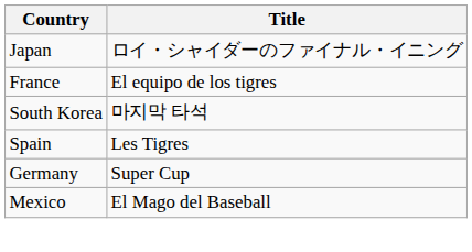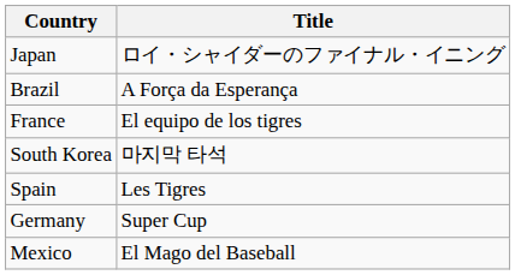 <table class="wikitable">
 <tr>
 <th>Country</th>
 <th>Title</th>
 </tr>
 <tr>
 <td>Japan</td>
 <td>ロイ・シャイダーのファイナル・イニング</td>
+</tr>
+<tr>
+<td>Brazil</td>
+<td>A Força da Esperança</td>
 </tr>
 <tr>
 <td>France</td>
 <td>El equipo de los tigres</td>
 </tr>
 <tr>
 <td>South Korea</td>
 <td>마지막 타석</td>
 </tr>
 <tr>
 <td>Spain</td>
 <td>Les Tigres</td>
 </tr>
 <tr>
 <td>Germany</td>
 <td>Super Cup</td>
 </tr>
 <tr>
 <td>Mexico</td>
 <td>El Mago del Baseball</td>
 </tr>
 </table>
